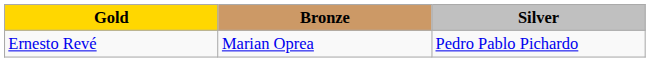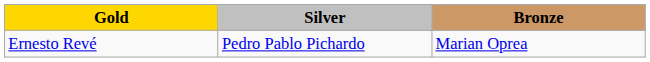 <table class="wikitable" style="text-align:left">
 <tr align="center">
 <td width=200 bgcolor=gold><strong>Gold</strong></td>
+<td width=200 bgcolor=silver><strong>Silver</strong></td>
 <td width=200 bgcolor=CC9966><strong>Bronze</strong></td>
-<td width=200 bgcolor=silver><strong>Silver</strong></td>
 </tr>
 <tr>
 <td><a href='#'>Ernesto Revé</a><br><em></em></td>
+<td><a href='#'>Pedro Pablo Pichardo</a><br><em></em></td>
 <td><a href='#'>Marian Oprea</a><br><em></em></td>
-<td><a href='#'>Pedro Pablo Pichardo</a><br><em></em></td>
 </tr>
 </table>
